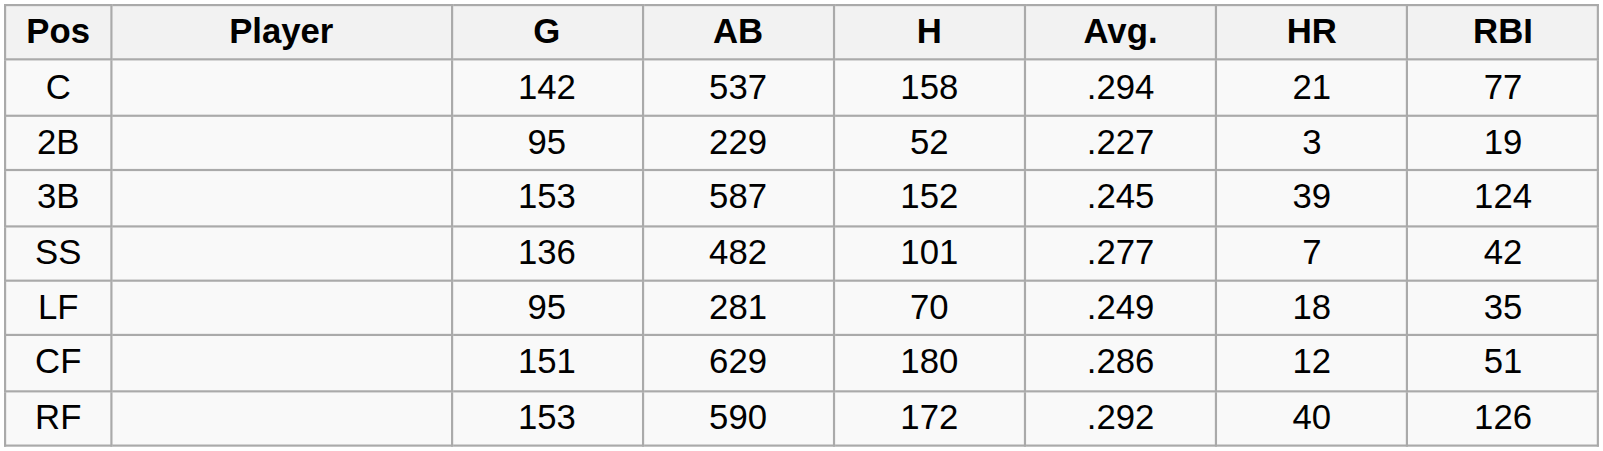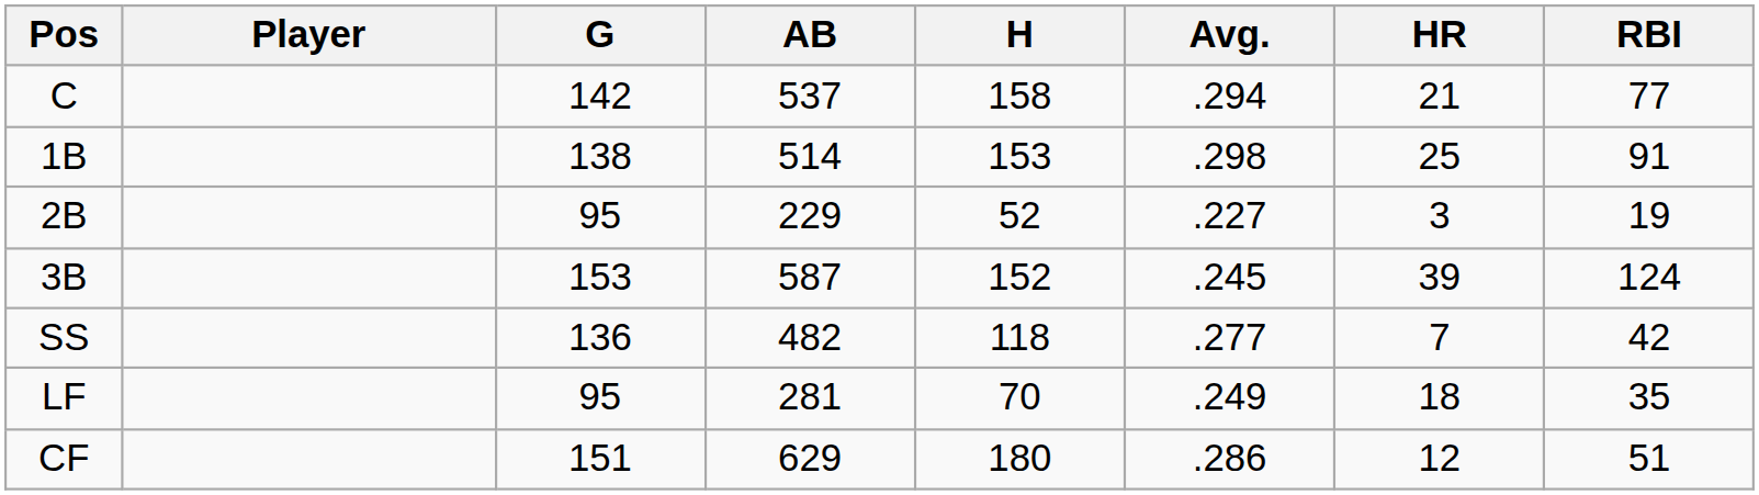 <table class="wikitable sortable">
 <tr>
 <th bgcolor="#DDDDFF" width="5%">Pos</th>
 <th bgcolor="#DDDDFF" width="16%">Player</th>
 <th bgcolor="#DDDDFF" width="9%">G</th>
 <th bgcolor="#DDDDFF" width="9%">AB</th>
 <th bgcolor="#DDDDFF" width="9%">H</th>
 <th bgcolor="#DDDDFF" width="9%">Avg.</th>
 <th bgcolor="#DDDDFF" width="9%">HR</th>
 <th bgcolor="#DDDDFF" width="9%">RBI</th>
 </tr>
 <tr align="center">
 <td>C</td>
 <td></td>
 <td>142</td>
 <td>537</td>
 <td>158</td>
 <td>.294</td>
 <td>21</td>
 <td>77</td>
+</tr>
+<tr align="center">
+<td>1B</td>
+<td></td>
+<td>138</td>
+<td>514</td>
+<td>153</td>
+<td>.298</td>
+<td>25</td>
+<td>91</td>
 </tr>
 <tr align="center">
 <td>2B</td>
 <td></td>
 <td>95</td>
 <td>229</td>
 <td>52</td>
 <td>.227</td>
 <td>3</td>
 <td>19</td>
 </tr>
 <tr align="center">
 <td>3B</td>
 <td></td>
 <td>153</td>
 <td>587</td>
 <td>152</td>
 <td>.245</td>
 <td>39</td>
 <td>124</td>
 </tr>
 <tr align="center">
 <td>SS</td>
 <td></td>
 <td>136</td>
 <td>482</td>
-<td>101</td>
+<td>118</td>
 <td>.277</td>
 <td>7</td>
 <td>42</td>
 </tr>
 <tr align="center">
 <td>LF</td>
 <td></td>
 <td>95</td>
 <td>281</td>
 <td>70</td>
 <td>.249</td>
 <td>18</td>
 <td>35</td>
 </tr>
 <tr align="center">
 <td>CF</td>
 <td></td>
 <td>151</td>
 <td>629</td>
 <td>180</td>
 <td>.286</td>
 <td>12</td>
 <td>51</td>
 </tr>
-<tr align="center">
-<td>RF</td>
-<td></td>
-<td>153</td>
-<td>590</td>
-<td>172</td>
-<td>.292</td>
-<td>40</td>
-<td>126</td>
-</tr>
 </table>
